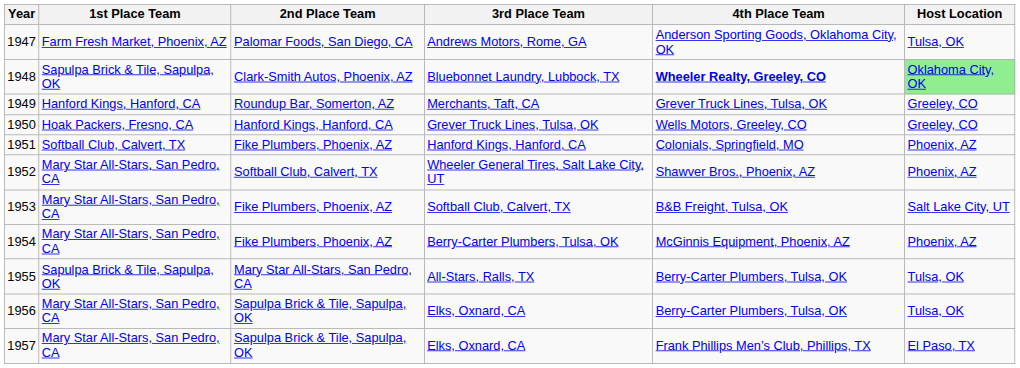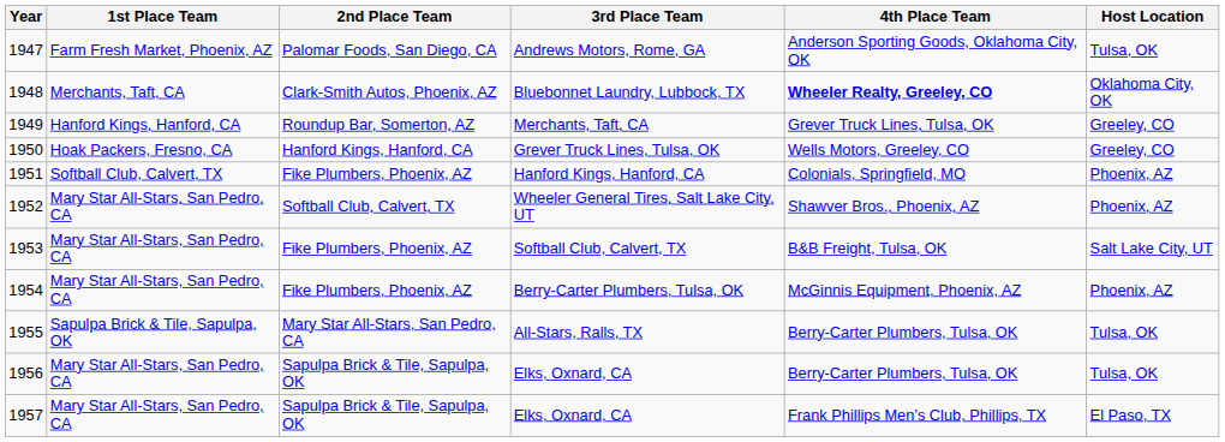 <table class="wikitable" style="width:100%; text-align:left">
 <tr>
 <th>Year</th>
 <th>1st Place Team</th>
 <th>2nd Place Team</th>
 <th>3rd Place Team</th>
 <th>4th Place Team</th>
 <th>Host Location</th>
 </tr>
 <tr>
 <td>1947</td>
 <td><a href='#'>Farm Fresh Market, Phoenix, AZ</a></td>
 <td><a href='#'>Palomar Foods, San Diego, CA</a></td>
 <td><a href='#'>Andrews Motors, Rome, GA</a></td>
 <td><a href='#'>Anderson Sporting Goods, Oklahoma City, OK</a></td>
 <td><a href='#'>Tulsa, OK</a></td>
 </tr>
 <tr>
 <td>1948</td>
-<td><a href='#'>Sapulpa Brick & Tile, Sapulpa, OK</a></td>
+<td><a href='#'>Merchants, Taft, CA</a></td>
 <td><a href='#'>Clark-Smith Autos, Phoenix, AZ</a></td>
 <td><a href='#'>Bluebonnet Laundry, Lubbock, TX</a></td>
 <td><strong><a href='#'>Wheeler Realty, Greeley, CO</a></strong></td>
-<td style="background: lightgreen;"><a href='#'>Oklahoma City, OK</a></td>
+<td><a href='#'>Oklahoma City, OK</a></td>
 </tr>
 <tr>
 <td>1949</td>
 <td><a href='#'>Hanford Kings, Hanford, CA</a></td>
 <td><a href='#'>Roundup Bar, Somerton, AZ</a></td>
 <td><a href='#'>Merchants, Taft, CA</a></td>
 <td><a href='#'>Grever Truck Lines, Tulsa, OK</a></td>
 <td><a href='#'>Greeley, CO</a></td>
 </tr>
 <tr>
 <td>1950</td>
 <td><a href='#'>Hoak Packers, Fresno, CA</a></td>
 <td><a href='#'>Hanford Kings, Hanford, CA</a></td>
 <td><a href='#'>Grever Truck Lines, Tulsa, OK</a></td>
 <td><a href='#'>Wells Motors, Greeley, CO</a></td>
 <td><a href='#'>Greeley, CO</a></td>
 </tr>
 <tr>
 <td>1951</td>
 <td><a href='#'>Softball Club, Calvert, TX</a></td>
 <td><a href='#'>Fike Plumbers, Phoenix, AZ</a></td>
 <td><a href='#'>Hanford Kings, Hanford, CA</a></td>
 <td><a href='#'>Colonials, Springfield, MO</a></td>
 <td><a href='#'>Phoenix, AZ</a></td>
 </tr>
 <tr>
 <td>1952</td>
 <td><a href='#'>Mary Star All-Stars, San Pedro, CA</a></td>
 <td><a href='#'>Softball Club, Calvert, TX</a></td>
 <td><a href='#'>Wheeler General Tires, Salt Lake City, UT</a></td>
 <td><a href='#'>Shawver Bros., Phoenix, AZ</a></td>
 <td><a href='#'>Phoenix, AZ</a></td>
 </tr>
 <tr>
 <td>1953</td>
 <td><a href='#'>Mary Star All-Stars, San Pedro, CA</a></td>
 <td><a href='#'>Fike Plumbers, Phoenix, AZ</a></td>
 <td><a href='#'>Softball Club, Calvert, TX</a></td>
 <td><a href='#'>B&B Freight, Tulsa, OK</a></td>
 <td><a href='#'>Salt Lake City, UT</a></td>
 </tr>
 <tr>
 <td>1954</td>
 <td><a href='#'>Mary Star All-Stars, San Pedro, CA</a></td>
 <td><a href='#'>Fike Plumbers, Phoenix, AZ</a></td>
 <td><a href='#'>Berry-Carter Plumbers, Tulsa, OK</a></td>
 <td><a href='#'>McGinnis Equipment, Phoenix, AZ</a></td>
 <td><a href='#'>Phoenix, AZ</a></td>
 </tr>
 <tr>
 <td>1955</td>
 <td><a href='#'>Sapulpa Brick & Tile, Sapulpa, OK</a></td>
 <td><a href='#'>Mary Star All-Stars, San Pedro, CA</a></td>
 <td><a href='#'>All-Stars, Ralls, TX</a></td>
 <td><a href='#'>Berry-Carter Plumbers, Tulsa, OK</a></td>
 <td><a href='#'>Tulsa, OK</a></td>
 </tr>
 <tr>
 <td>1956</td>
 <td><a href='#'>Mary Star All-Stars, San Pedro, CA</a></td>
 <td><a href='#'>Sapulpa Brick & Tile, Sapulpa, OK</a></td>
 <td><a href='#'>Elks, Oxnard, CA</a></td>
 <td><a href='#'>Berry-Carter Plumbers, Tulsa, OK</a></td>
 <td><a href='#'>Tulsa, OK</a></td>
 </tr>
 <tr>
 <td>1957</td>
 <td><a href='#'>Mary Star All-Stars, San Pedro, CA</a></td>
 <td><a href='#'>Sapulpa Brick & Tile, Sapulpa, OK</a></td>
 <td><a href='#'>Elks, Oxnard, CA</a></td>
 <td><a href='#'>Frank Phillips Men’s Club, Phillips, TX</a></td>
 <td><a href='#'>El Paso, TX</a></td>
 </tr>
 </table>
